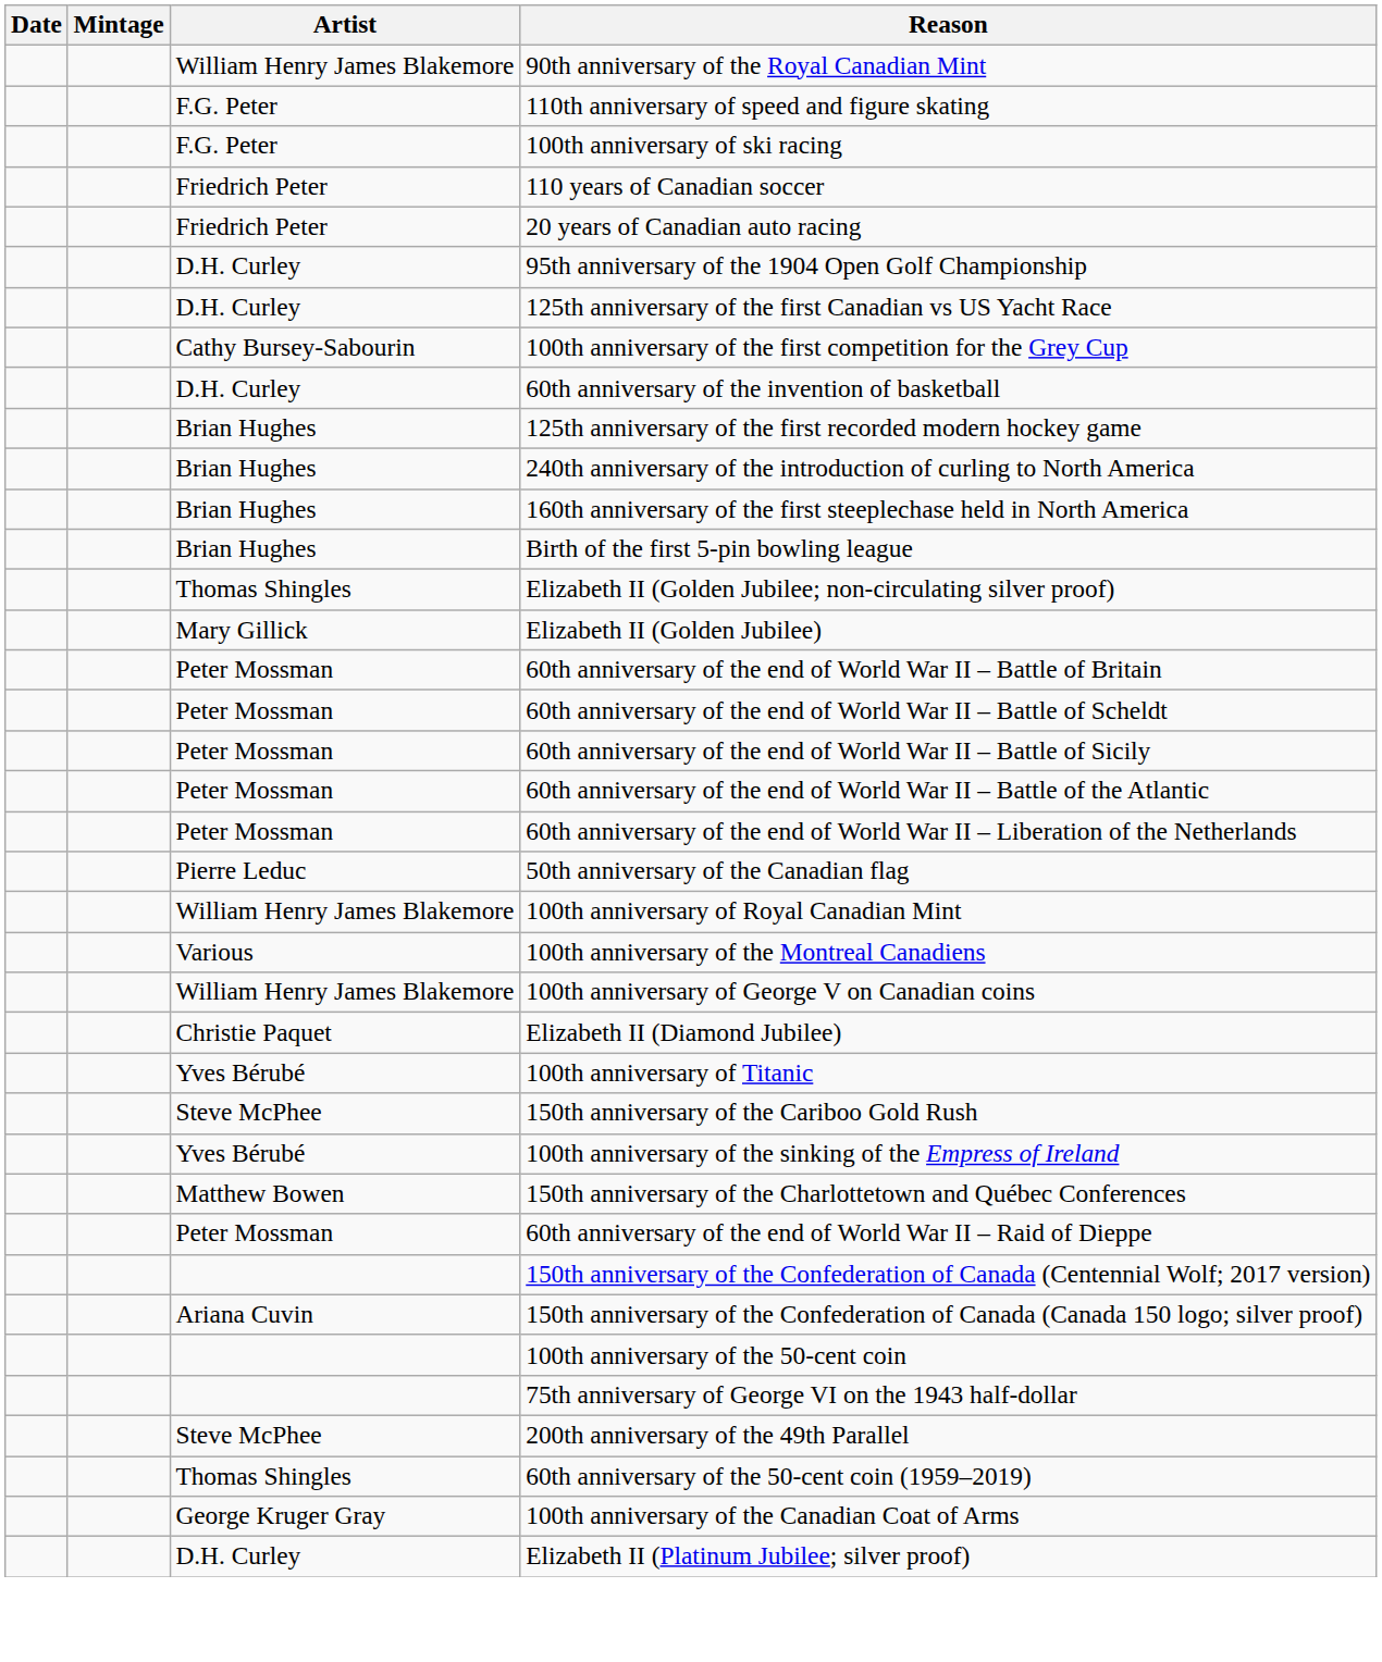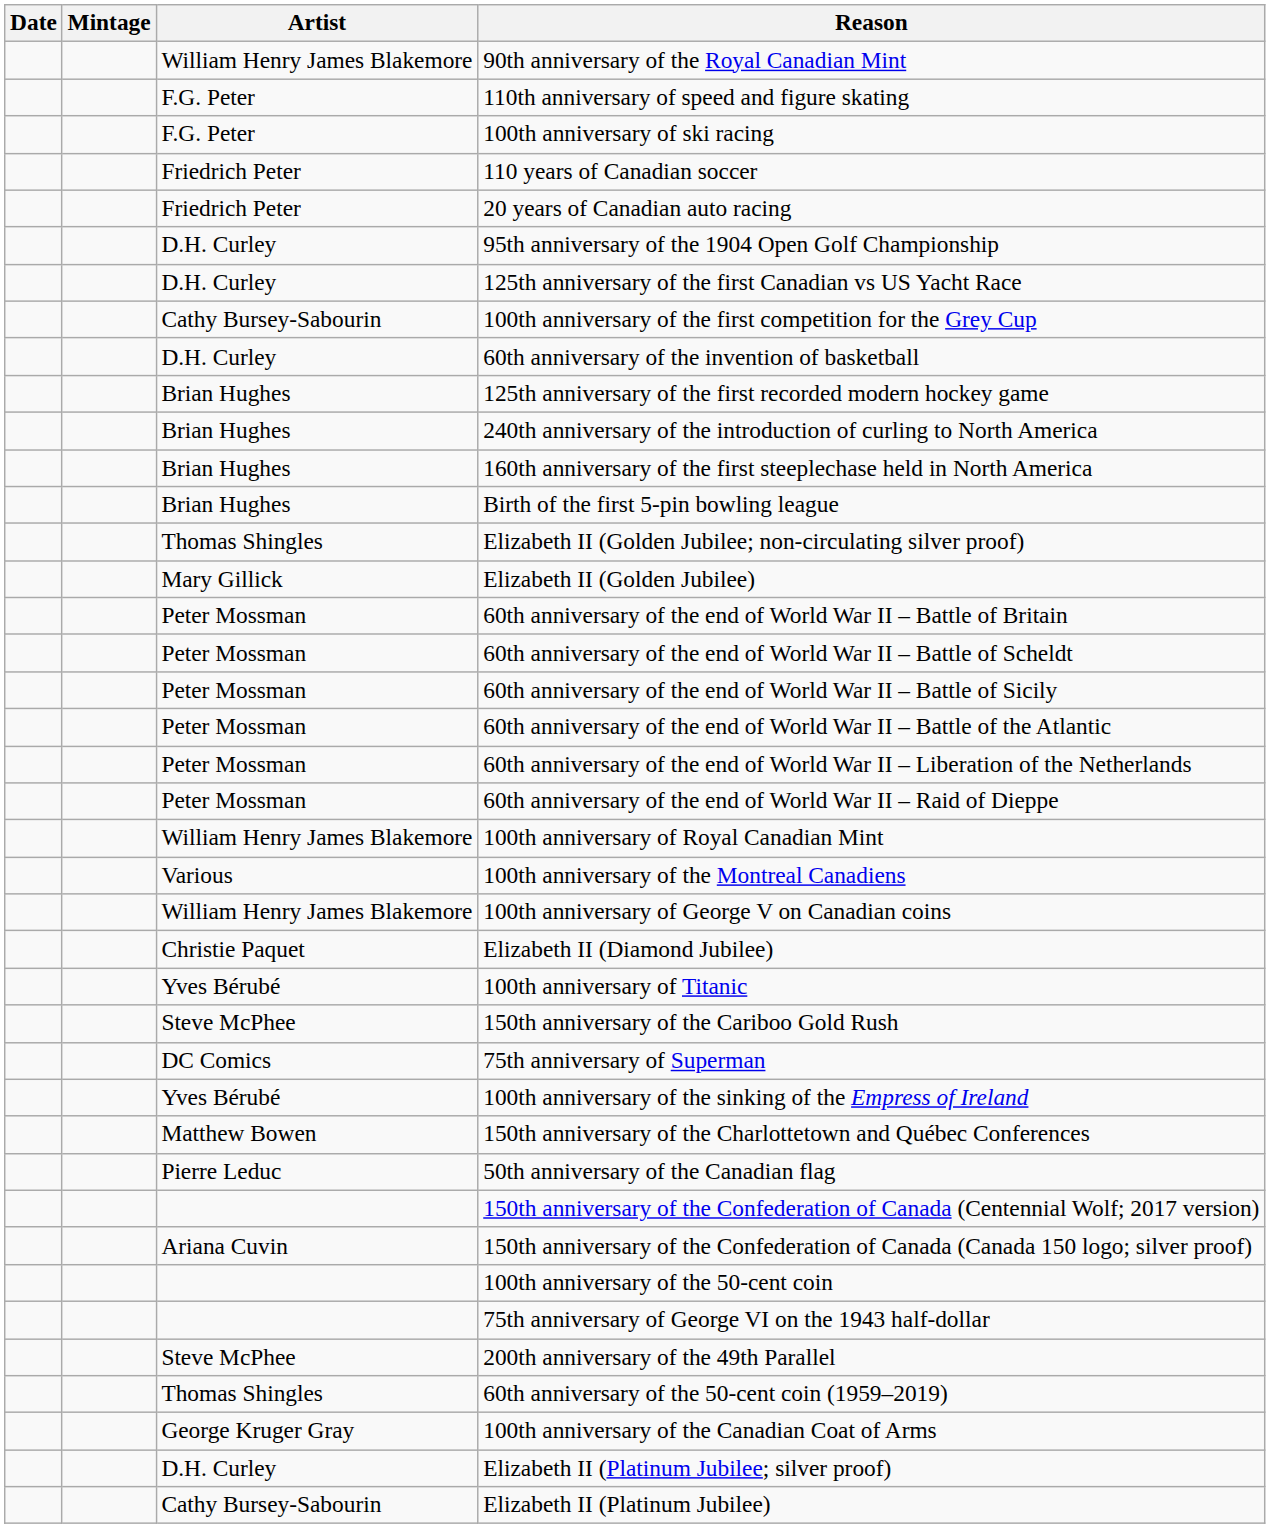 <table class="wikitable sortable">
 <tr>
 <th>Date</th>
 <th>Mintage</th>
 <th>Artist</th>
 <th class="unsortable">Reason</th>
 </tr>
 <tr>
 <td></td>
 <td></td>
 <td>William Henry James Blakemore</td>
 <td>90th anniversary of the <a href='#'>Royal Canadian Mint</a></td>
 </tr>
 <tr>
 <td></td>
 <td></td>
 <td>F.G. Peter</td>
 <td>110th anniversary of speed and figure skating</td>
 </tr>
 <tr>
 <td></td>
 <td></td>
 <td>F.G. Peter</td>
 <td>100th anniversary of ski racing</td>
 </tr>
 <tr>
 <td></td>
 <td></td>
 <td>Friedrich Peter</td>
 <td>110 years of Canadian soccer</td>
 </tr>
 <tr>
 <td></td>
 <td></td>
 <td>Friedrich Peter</td>
 <td>20 years of Canadian auto racing</td>
 </tr>
 <tr>
 <td></td>
 <td></td>
 <td>D.H. Curley</td>
 <td>95th anniversary of the 1904 Open Golf Championship</td>
 </tr>
 <tr>
 <td></td>
 <td></td>
 <td>D.H. Curley</td>
 <td>125th anniversary of the first Canadian vs US Yacht Race</td>
 </tr>
 <tr>
 <td></td>
 <td></td>
 <td>Cathy Bursey-Sabourin</td>
 <td>100th anniversary of the first competition for the <a href='#'>Grey Cup</a></td>
 </tr>
 <tr>
 <td></td>
 <td></td>
 <td>D.H. Curley</td>
 <td>60th anniversary of the invention of basketball</td>
 </tr>
 <tr>
 <td></td>
 <td></td>
 <td>Brian Hughes</td>
 <td>125th anniversary of the first recorded modern hockey game</td>
 </tr>
 <tr>
 <td></td>
 <td></td>
 <td>Brian Hughes</td>
 <td>240th anniversary of the introduction of curling to North America</td>
 </tr>
 <tr>
 <td></td>
 <td></td>
 <td>Brian Hughes</td>
 <td>160th anniversary of the first steeplechase held in North America</td>
 </tr>
 <tr>
 <td></td>
 <td></td>
 <td>Brian Hughes</td>
 <td>Birth of the first 5-pin bowling league</td>
 </tr>
 <tr>
 <td></td>
 <td></td>
 <td>Thomas Shingles</td>
 <td>Elizabeth II (Golden Jubilee; non-circulating silver proof)</td>
 </tr>
 <tr>
 <td></td>
 <td></td>
 <td>Mary Gillick</td>
 <td>Elizabeth II (Golden Jubilee)</td>
 </tr>
 <tr>
 <td></td>
 <td></td>
 <td>Peter Mossman</td>
 <td>60th anniversary of the end of World War II – Battle of Britain</td>
 </tr>
 <tr>
 <td></td>
 <td></td>
 <td>Peter Mossman</td>
 <td>60th anniversary of the end of World War II – Battle of Scheldt</td>
 </tr>
 <tr>
 <td></td>
 <td></td>
 <td>Peter Mossman</td>
 <td>60th anniversary of the end of World War II – Battle of Sicily</td>
 </tr>
 <tr>
 <td></td>
 <td></td>
 <td>Peter Mossman</td>
 <td>60th anniversary of the end of World War II – Battle of the Atlantic</td>
 </tr>
 <tr>
 <td></td>
 <td></td>
 <td>Peter Mossman</td>
 <td>60th anniversary of the end of World War II – Liberation of the Netherlands</td>
 </tr>
 <tr>
 <td></td>
 <td></td>
-<td>Pierre Leduc</td>
-<td>50th anniversary of the Canadian flag</td>
+<td>Peter Mossman</td>
+<td>60th anniversary of the end of World War II – Raid of Dieppe</td>
 </tr>
 <tr>
 <td></td>
 <td></td>
 <td>William Henry James Blakemore</td>
 <td>100th anniversary of Royal Canadian Mint</td>
 </tr>
 <tr>
 <td></td>
 <td></td>
 <td>Various</td>
 <td>100th anniversary of the <a href='#'>Montreal Canadiens</a></td>
 </tr>
 <tr>
 <td></td>
 <td></td>
 <td>William Henry James Blakemore</td>
 <td>100th anniversary of George V on Canadian coins</td>
 </tr>
 <tr>
 <td></td>
 <td></td>
 <td>Christie Paquet</td>
 <td>Elizabeth II (Diamond Jubilee)</td>
 </tr>
 <tr>
 <td></td>
 <td></td>
 <td>Yves Bérubé</td>
 <td>100th anniversary of <a href='#'>Titanic</a></td>
 </tr>
 <tr>
 <td></td>
 <td></td>
 <td>Steve McPhee</td>
 <td>150th anniversary of the Cariboo Gold Rush</td>
 </tr>
 <tr>
 <td></td>
 <td></td>
+<td>DC Comics</td>
+<td>75th anniversary of <a href='#'>Superman</a></td>
+</tr>
+<tr>
+<td></td>
+<td></td>
 <td>Yves Bérubé</td>
 <td>100th anniversary of the sinking of the <em><a href='#'>Empress of Ireland</a></em></td>
 </tr>
 <tr>
 <td></td>
 <td></td>
 <td>Matthew Bowen</td>
 <td>150th anniversary of the Charlottetown and Québec Conferences</td>
 </tr>
 <tr>
 <td></td>
 <td></td>
-<td>Peter Mossman</td>
-<td>60th anniversary of the end of World War II – Raid of Dieppe</td>
+<td>Pierre Leduc</td>
+<td>50th anniversary of the Canadian flag</td>
 </tr>
 <tr>
 <td></td>
 <td></td>
 <td></td>
 <td><a href='#'>150th anniversary of the Confederation of Canada</a> (Centennial Wolf; 2017 version)</td>
 </tr>
 <tr>
 <td></td>
 <td></td>
 <td>Ariana Cuvin</td>
 <td>150th anniversary of the Confederation of Canada (Canada 150 logo; silver proof)</td>
 </tr>
 <tr>
 <td></td>
 <td></td>
 <td></td>
 <td>100th anniversary of the 50-cent coin</td>
 </tr>
 <tr>
 <td></td>
 <td></td>
 <td></td>
 <td>75th anniversary of George VI on the 1943 half-dollar</td>
 </tr>
 <tr>
 <td></td>
 <td></td>
 <td>Steve McPhee</td>
 <td>200th anniversary of the 49th Parallel</td>
 </tr>
 <tr>
 <td></td>
 <td></td>
 <td>Thomas Shingles</td>
 <td>60th anniversary of the 50-cent coin (1959–2019)</td>
 </tr>
 <tr>
 <td></td>
 <td></td>
 <td>George Kruger Gray</td>
 <td>100th anniversary of the Canadian Coat of Arms</td>
 </tr>
 <tr>
 <td></td>
 <td></td>
 <td>D.H. Curley</td>
 <td>Elizabeth II (<a href='#'>Platinum Jubilee</a>; silver proof)</td>
 </tr>
+<tr>
+<td></td>
+<td></td>
+<td>Cathy Bursey-Sabourin</td>
+<td>Elizabeth II (Platinum Jubilee)</td>
+</tr>
 </table>
